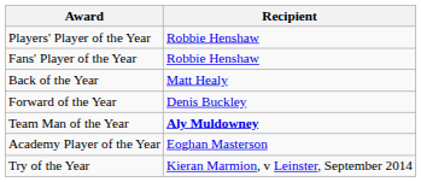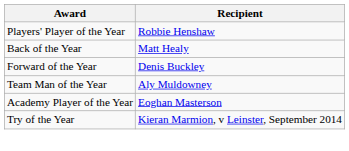 <table class="wikitable">
 <tr>
 <th>Award</th>
 <th>Recipient</th>
 </tr>
 <tr>
 <td>Players' Player of the Year</td>
-<td><a href='#'>Robbie Henshaw</a></td>
-</tr>
-<tr>
-<td>Fans' Player of the Year</td>
 <td><a href='#'>Robbie Henshaw</a></td>
 </tr>
 <tr>
 <td>Back of the Year</td>
 <td><a href='#'>Matt Healy</a></td>
 </tr>
 <tr>
 <td>Forward of the Year</td>
 <td><a href='#'>Denis Buckley</a></td>
 </tr>
 <tr>
 <td>Team Man of the Year</td>
-<td><strong><a href='#'>Aly Muldowney</a></strong></td>
+<td><a href='#'>Aly Muldowney</a></td>
 </tr>
 <tr>
 <td>Academy Player of the Year</td>
 <td><a href='#'>Eoghan Masterson</a></td>
 </tr>
 <tr>
 <td>Try of the Year</td>
 <td><a href='#'>Kieran Marmion</a>, v <a href='#'>Leinster</a>, September 2014</td>
 </tr>
 </table>
